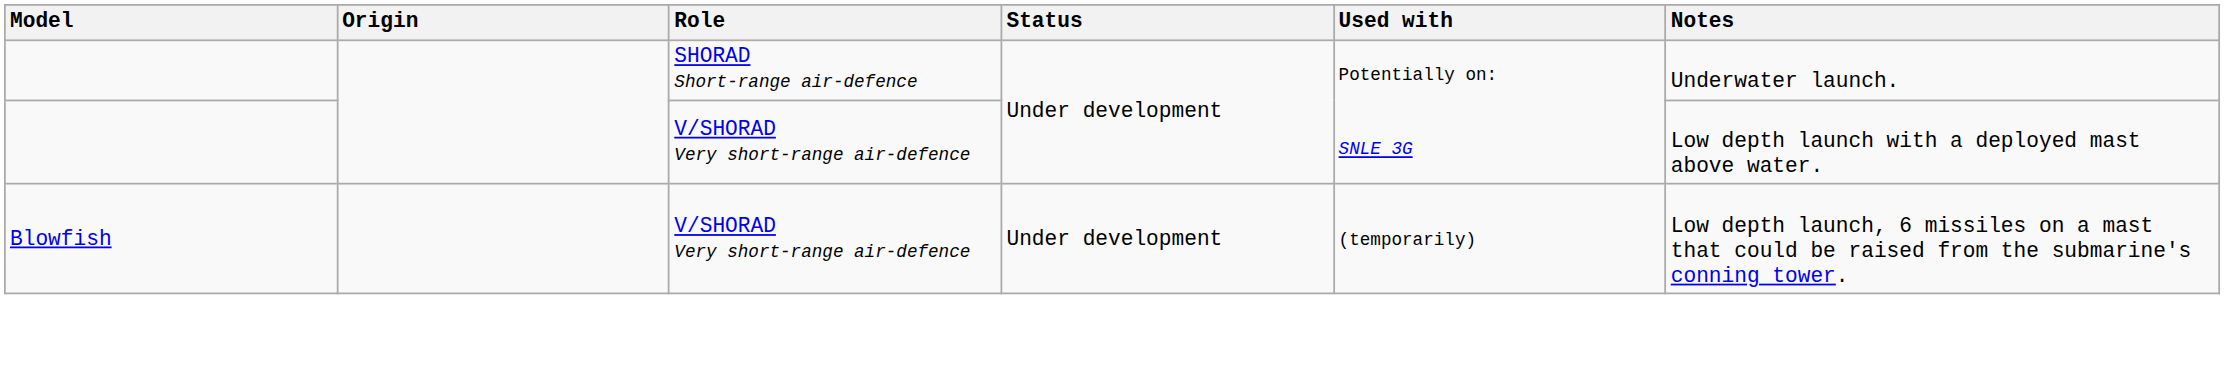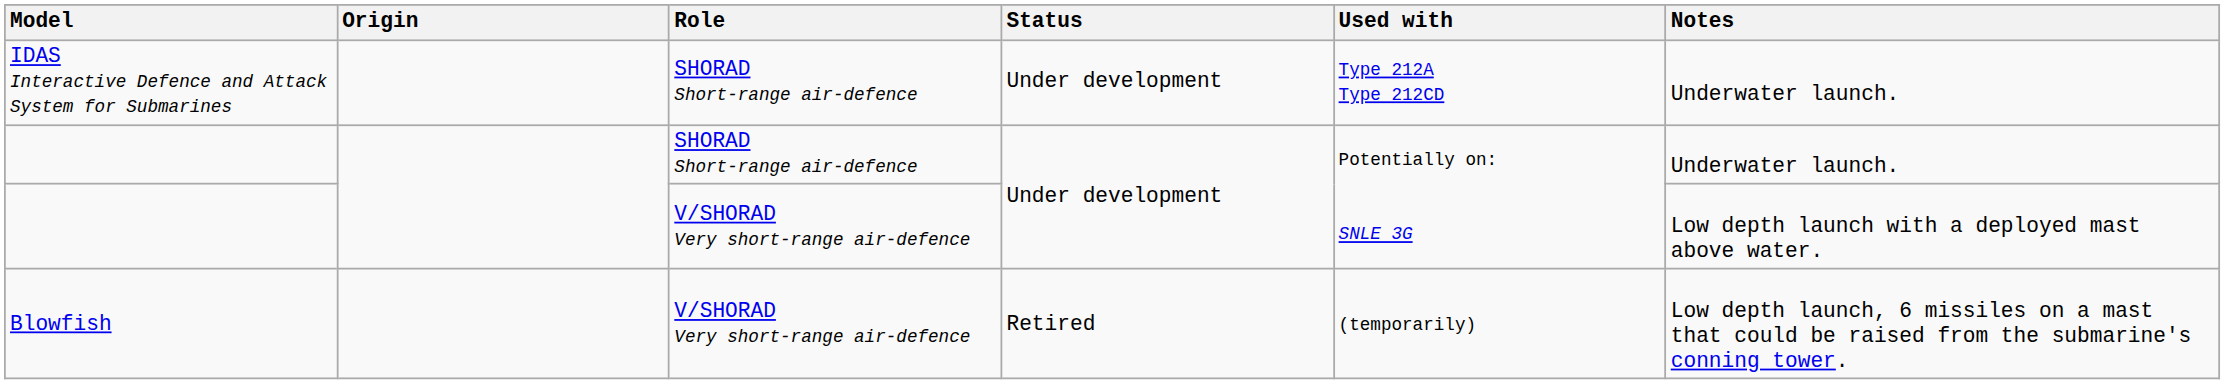 <table class="wikitable sortable" style="font-size: 92%;">
 <tr>
 <th style="text-align: left; width:12%;">Model</th>
 <th style="text-align: left; width:12%;">Origin</th>
 <th style="text-align: left; width:12%;">Role</th>
 <th style="text-align: left; width:12%;">Status</th>
 <th style="text-align: left; width:12%;">Used with</th>
 <th style="text-align: left; width:20%;">Notes</th>
+</tr>
+<tr>
+<td><a href='#'>IDAS</a><br><small><em>Interactive Defence and Attack System for Submarines</em></small></td>
+<td><br><br></td>
+<td><a href='#'>SHORAD</a><br><small><em>Short-range air-defence</em></small></td>
+<td>Under development</td>
+<td><a href='#'><small>Type 212A</small></a><small></small><br><a href='#'><small>Type 212CD</small></a></td>
+<td><br>Underwater launch.</td>
 </tr>
 <tr>
 <td></td>
 <td rowspan="2"></td>
 <td><a href='#'>SHORAD</a><br><small><em>Short-range air-defence</em></small></td>
 <td rowspan="2">Under development</td>
 <td rowspan="2"><small>Potentially on:</small><br><small></small><br><small></small><br><a href='#'><em><small>SNLE 3G</small></em></a><br><small></small></td>
 <td><br>Underwater launch.</td>
 </tr>
 <tr>
 <td></td>
 <td><a href='#'>V/SHORAD</a><br><small><em>Very short-range air-defence</em></small></td>
 <td><br>Low depth launch with a deployed mast above water.</td>
 </tr>
 <tr>
 <td><a href='#'>Blowfish</a></td>
 <td></td>
 <td><a href='#'>V/SHORAD</a><br><small><em>Very short-range air-defence</em></small></td>
-<td>Under development</td>
+<td>Retired</td>
 <td><small> (temporarily)</small></td>
 <td><br>Low depth launch, 6 missiles on a mast that could be raised from the submarine's <a href='#'>conning tower</a>.</td>
 </tr>
 </table>
